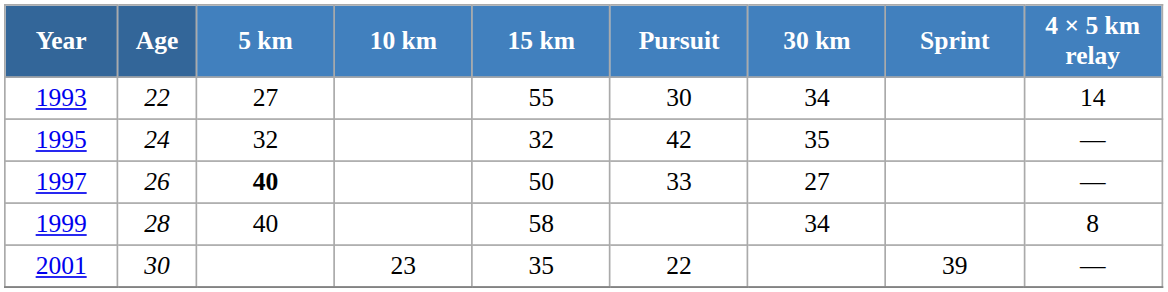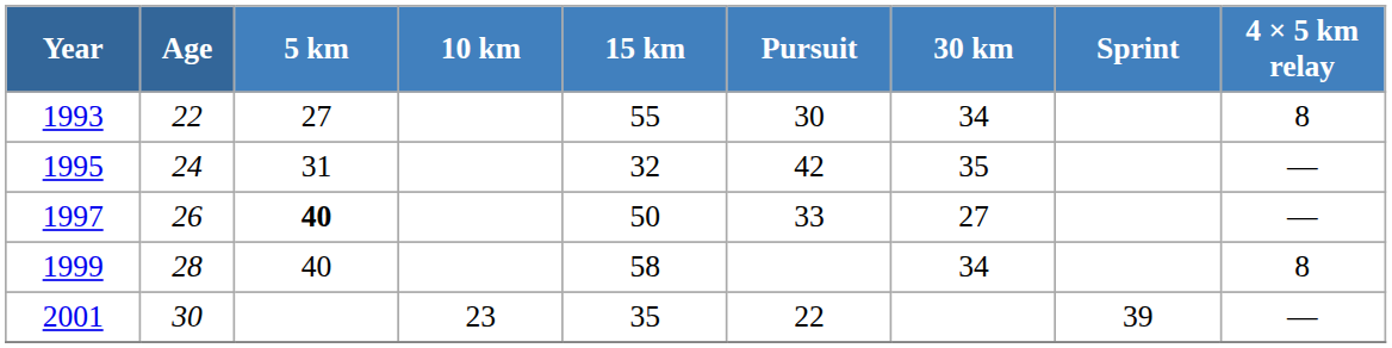 <table class="wikitable" style="font-size:95%; text-align:center; border:grey solid 1px; border-collapse:collapse; background:#ffffff;">
 <tr>
 <th style="background-color:#369; color:white; width:60px;"> Year </th>
 <th style="background-color:#369; color:white; width:40px;"> Age </th>
 <th style="background-color:#4180be; color:white; width:75px;"> 5 km </th>
 <th style="background-color:#4180be; color:white; width:75px;"> 10 km </th>
 <th style="background-color:#4180be; color:white; width:75px;"> 15 km </th>
 <th style="background-color:#4180be; color:white; width:75px;"> Pursuit </th>
 <th style="background-color:#4180be; color:white; width:75px;"> 30 km </th>
 <th style="background-color:#4180be; color:white; width:75px;"> Sprint </th>
 <th style="background-color:#4180be; color:white; width:75px;"> 4 × 5 km <br> relay </th>
 </tr>
 <tr>
 <td><a href='#'>1993</a></td>
 <td><em>22</em></td>
 <td>27</td>
 <td></td>
 <td>55</td>
 <td>30</td>
 <td>34</td>
 <td></td>
-<td>14</td>
+<td>8</td>
 </tr>
 <tr>
 <td><a href='#'>1995</a></td>
 <td><em>24</em></td>
-<td>32</td>
+<td>31</td>
 <td></td>
 <td>32</td>
 <td>42</td>
 <td>35</td>
 <td></td>
 <td>—</td>
 </tr>
 <tr>
 <td><a href='#'>1997</a></td>
 <td><em>26</em></td>
 <td><strong>40</strong></td>
 <td></td>
 <td>50</td>
 <td>33</td>
 <td>27</td>
 <td></td>
 <td>—</td>
 </tr>
 <tr>
 <td><a href='#'>1999</a></td>
 <td><em>28</em></td>
 <td>40</td>
 <td></td>
 <td>58</td>
 <td></td>
 <td>34</td>
 <td></td>
 <td>8</td>
 </tr>
 <tr>
 <td><a href='#'>2001</a></td>
 <td><em>30</em></td>
 <td></td>
 <td>23</td>
 <td>35</td>
 <td>22</td>
 <td></td>
 <td>39</td>
 <td>—</td>
 </tr>
 <tr>
 </tr>
 </table>
